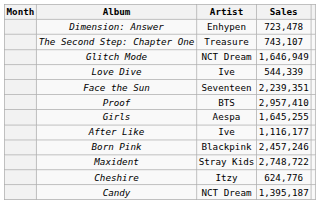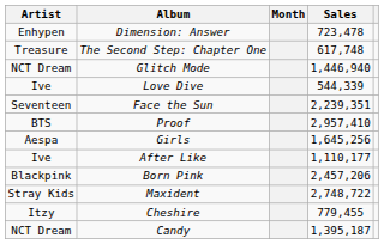 <table class="wikitable plainrowheaders" style="text-align:center">
 <tr>
+<th scope="col">Artist</th>
+<th scope="col">Album</th>
 <th scope="col">Month</th>
-<th scope="col">Album</th>
-<th scope="col">Artist</th>
 <th scope="col">Sales</th>
 <th scope="col" class="unsortable"></th>
 </tr>
 <tr>
+<td>Enhypen</td>
+<td><em>Dimension: Answer</em></td>
 <th scope="row"></th>
-<td><em>Dimension: Answer</em></td>
-<td>Enhypen</td>
 <td>723,478</td>
 <td></td>
 </tr>
 <tr>
+<td>Treasure</td>
+<td><em>The Second Step: Chapter One</em></td>
 <th scope="row"></th>
-<td><em>The Second Step: Chapter One</em></td>
-<td>Treasure</td>
-<td>743,107</td>
+<td>617,748</td>
 <td></td>
 </tr>
 <tr>
+<td>NCT Dream</td>
+<td><em>Glitch Mode</em></td>
 <th scope="row"></th>
-<td><em>Glitch Mode</em></td>
-<td>NCT Dream</td>
-<td>1,646,949</td>
+<td>1,446,940</td>
 <td></td>
 </tr>
 <tr>
+<td>Ive</td>
+<td><em>Love Dive</em></td>
 <th scope="row"></th>
-<td><em>Love Dive</em></td>
-<td>Ive</td>
 <td>544,339</td>
 <td></td>
 </tr>
 <tr>
+<td>Seventeen</td>
+<td><em>Face the Sun</em></td>
 <th scope="row"></th>
-<td><em>Face the Sun</em></td>
-<td>Seventeen</td>
 <td>2,239,351</td>
 <td></td>
 </tr>
 <tr>
+<td>BTS</td>
+<td><em>Proof</em></td>
 <th scope="row"></th>
-<td><em>Proof</em></td>
-<td>BTS</td>
 <td>2,957,410</td>
 <td></td>
 </tr>
 <tr>
+<td>Aespa</td>
+<td><em>Girls</em></td>
 <th scope="row"></th>
-<td><em>Girls</em></td>
-<td>Aespa</td>
-<td>1,645,255</td>
+<td>1,645,256</td>
 <td></td>
 </tr>
 <tr>
+<td>Ive</td>
+<td><em>After Like</em></td>
 <th scope="row"></th>
-<td><em>After Like</em></td>
-<td>Ive</td>
-<td>1,116,177</td>
+<td>1,110,177</td>
 <td></td>
 </tr>
 <tr>
+<td>Blackpink</td>
+<td><em>Born Pink</em></td>
 <th scope="row"></th>
-<td><em>Born Pink</em></td>
-<td>Blackpink</td>
-<td>2,457,246</td>
+<td>2,457,206</td>
 <td></td>
 </tr>
 <tr>
+<td>Stray Kids</td>
+<td><em>Maxident</em></td>
 <th scope="row"></th>
-<td><em>Maxident</em></td>
-<td>Stray Kids</td>
 <td>2,748,722</td>
 <td></td>
 </tr>
 <tr>
+<td>Itzy</td>
+<td><em>Cheshire</em></td>
 <th scope="row"></th>
-<td><em>Cheshire</em></td>
-<td>Itzy</td>
-<td>624,776</td>
+<td>779,455</td>
 <td></td>
 </tr>
 <tr>
+<td>NCT Dream</td>
+<td><em>Candy</em></td>
 <th scope="row"></th>
-<td><em>Candy</em></td>
-<td>NCT Dream</td>
 <td>1,395,187</td>
 <td></td>
 </tr>
 </table>
